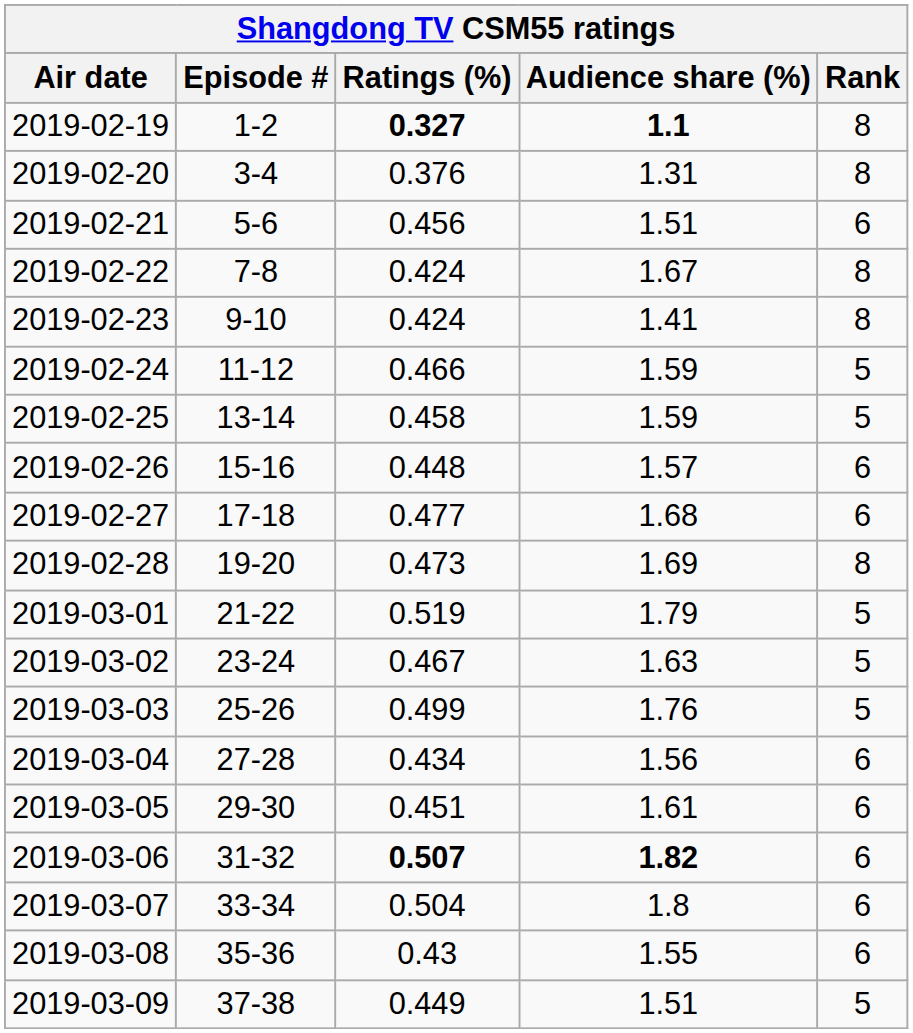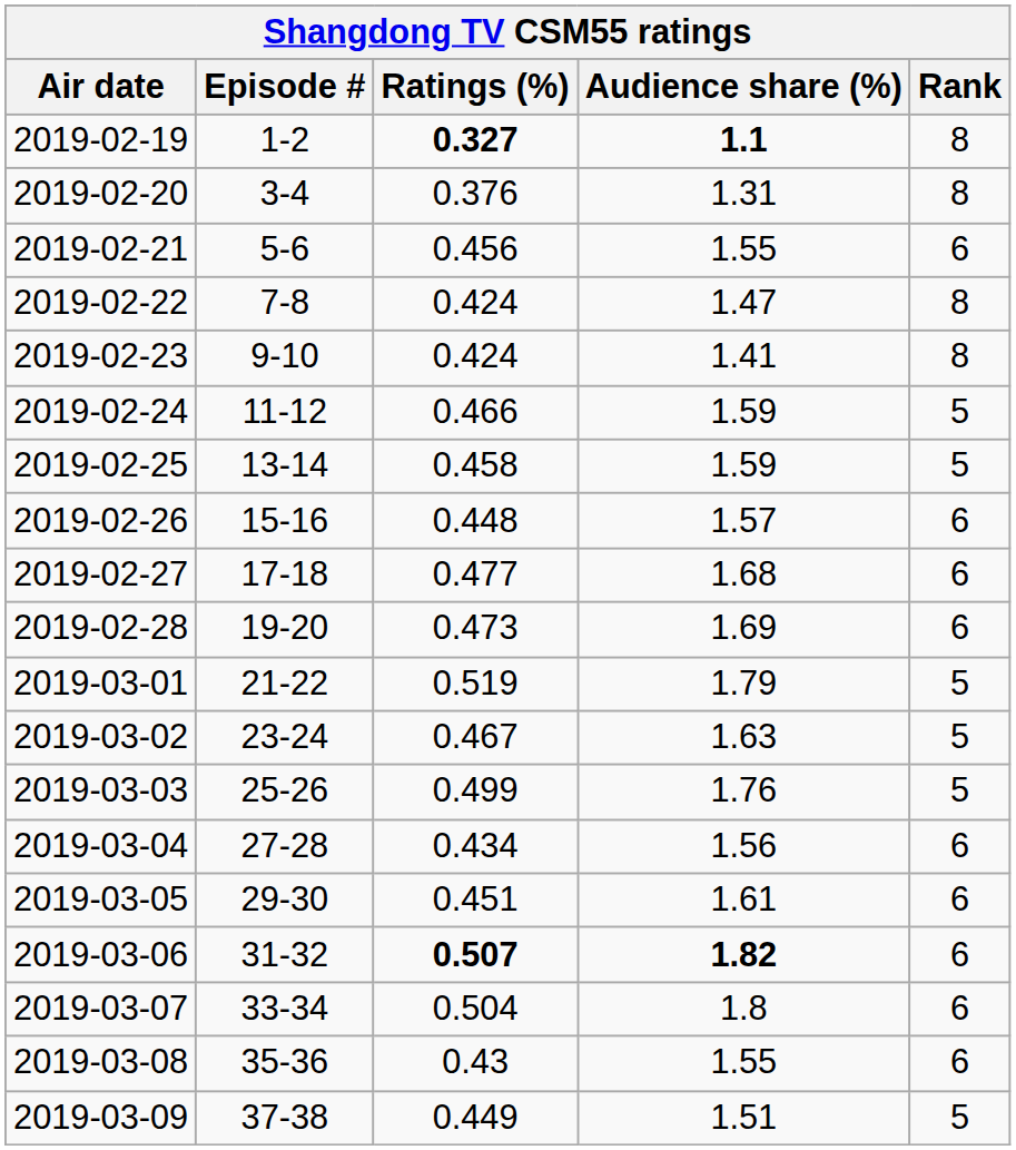 <table class="wikitable sortable mw-collapsible jquery-tablesorter" style="text-align:center">
 <tr>
 <th colspan="5"><a href='#'>Shangdong TV</a> CSM55 ratings</th>
 </tr>
 <tr>
 <th>Air date</th>
 <th>Episode #</th>
 <th>Ratings (%)</th>
 <th>Audience share (%)</th>
 <th>Rank</th>
 </tr>
 <tr>
 <td>2019-02-19</td>
 <td>1-2</td>
 <td><strong><span>0.327</span></strong></td>
 <td><strong><span>1.1</span></strong></td>
 <td>8</td>
 </tr>
 <tr>
 <td>2019-02-20</td>
 <td>3-4</td>
 <td>0.376</td>
 <td>1.31</td>
 <td>8</td>
 </tr>
 <tr>
 <td>2019-02-21</td>
 <td>5-6</td>
 <td>0.456</td>
-<td>1.51</td>
+<td>1.55</td>
 <td>6</td>
 </tr>
 <tr>
 <td>2019-02-22</td>
 <td>7-8</td>
 <td>0.424</td>
-<td>1.67</td>
+<td>1.47</td>
 <td>8</td>
 </tr>
 <tr>
 <td>2019-02-23</td>
 <td>9-10</td>
 <td>0.424</td>
 <td>1.41</td>
 <td>8</td>
 </tr>
 <tr>
 <td>2019-02-24</td>
 <td>11-12</td>
 <td>0.466</td>
 <td>1.59</td>
 <td>5</td>
 </tr>
 <tr>
 <td>2019-02-25</td>
 <td>13-14</td>
 <td>0.458</td>
 <td>1.59</td>
 <td>5</td>
 </tr>
 <tr>
 <td>2019-02-26</td>
 <td>15-16</td>
 <td>0.448</td>
 <td>1.57</td>
 <td>6</td>
 </tr>
 <tr>
 <td>2019-02-27</td>
 <td>17-18</td>
 <td>0.477</td>
 <td>1.68</td>
 <td>6</td>
 </tr>
 <tr>
 <td>2019-02-28</td>
 <td>19-20</td>
 <td>0.473</td>
 <td>1.69</td>
-<td>8</td>
+<td>6</td>
 </tr>
 <tr>
 <td>2019-03-01</td>
 <td>21-22</td>
 <td>0.519</td>
 <td>1.79</td>
 <td>5</td>
 </tr>
 <tr>
 <td>2019-03-02</td>
 <td>23-24</td>
 <td>0.467</td>
 <td>1.63</td>
 <td>5</td>
 </tr>
 <tr>
 <td>2019-03-03</td>
 <td>25-26</td>
 <td>0.499</td>
 <td>1.76</td>
 <td>5</td>
 </tr>
 <tr>
 <td>2019-03-04</td>
 <td>27-28</td>
 <td>0.434</td>
 <td>1.56</td>
 <td>6</td>
 </tr>
 <tr>
 <td>2019-03-05</td>
 <td>29-30</td>
 <td>0.451</td>
 <td>1.61</td>
 <td>6</td>
 </tr>
 <tr>
 <td>2019-03-06</td>
 <td>31-32</td>
 <td><strong><span>0.507</span></strong></td>
 <td><strong><span>1.82</span></strong></td>
 <td>6</td>
 </tr>
 <tr>
 <td>2019-03-07</td>
 <td>33-34</td>
 <td>0.504</td>
 <td>1.8</td>
 <td>6</td>
 </tr>
 <tr>
 <td>2019-03-08</td>
 <td>35-36</td>
 <td>0.43</td>
 <td>1.55</td>
 <td>6</td>
 </tr>
 <tr>
 <td>2019-03-09</td>
 <td>37-38</td>
 <td>0.449</td>
 <td>1.51</td>
 <td>5</td>
 </tr>
 </table>
